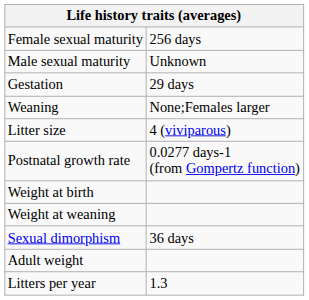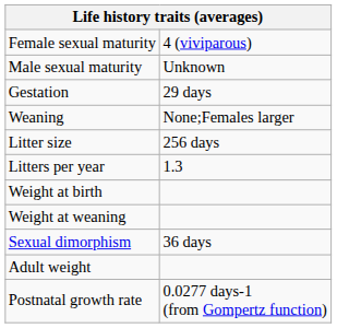 <table class="wikitable" style="margin:1em auto;">
 <tr>
 <th colspan="2">Life history traits (averages)</th>
 </tr>
 <tr>
 <td>Female sexual maturity</td>
-<td>256 days</td>
+<td>4 (<a href='#'>viviparous</a>)</td>
 </tr>
 <tr>
 <td>Male sexual maturity</td>
 <td>Unknown</td>
 </tr>
 <tr>
 <td>Gestation</td>
 <td>29 days</td>
 </tr>
 <tr>
 <td>Weaning</td>
 <td>None;Females larger</td>
 </tr>
 <tr>
 <td>Litter size</td>
-<td>4 (<a href='#'>viviparous</a>)</td>
+<td>256 days</td>
 </tr>
 <tr>
-<td>Postnatal growth rate</td>
-<td>0.0277 days-1<br>(from <a href='#'>Gompertz function</a>)</td>
+<td>Litters per year</td>
+<td>1.3</td>
 </tr>
 <tr>
 <td>Weight at birth</td>
 <td></td>
 </tr>
 <tr>
 <td>Weight at weaning</td>
 <td></td>
 </tr>
 <tr>
 <td><a href='#'>Sexual dimorphism</a></td>
 <td>36 days</td>
 </tr>
 <tr>
 <td>Adult weight</td>
 <td></td>
 </tr>
 <tr>
-<td>Litters per year</td>
-<td>1.3</td>
+<td>Postnatal growth rate</td>
+<td>0.0277 days-1<br>(from <a href='#'>Gompertz function</a>)</td>
 </tr>
 </table>
